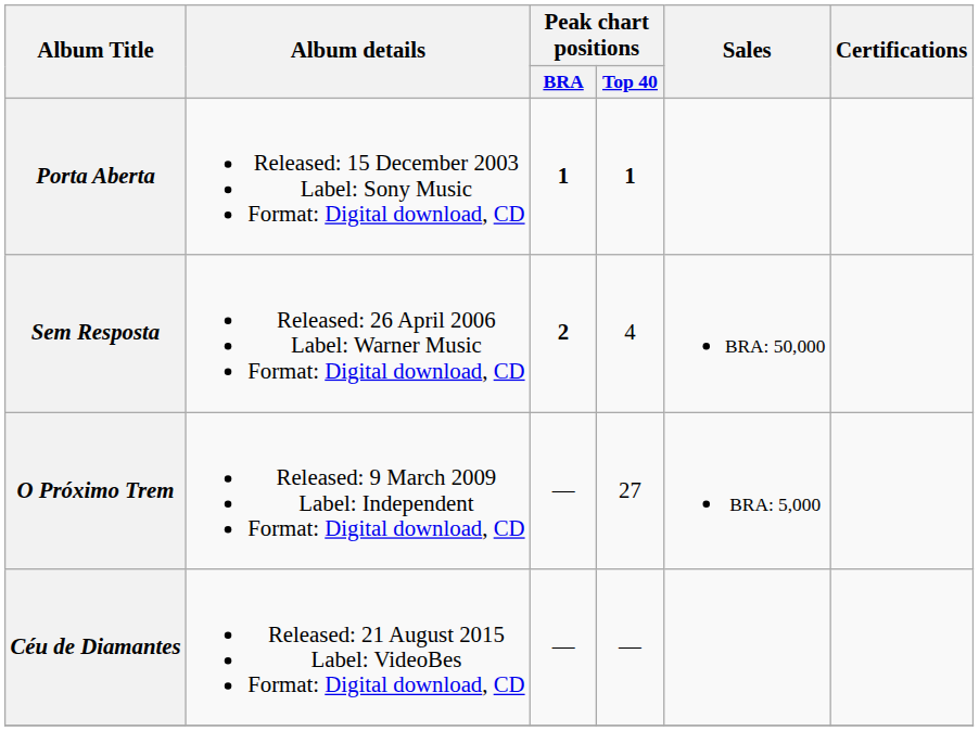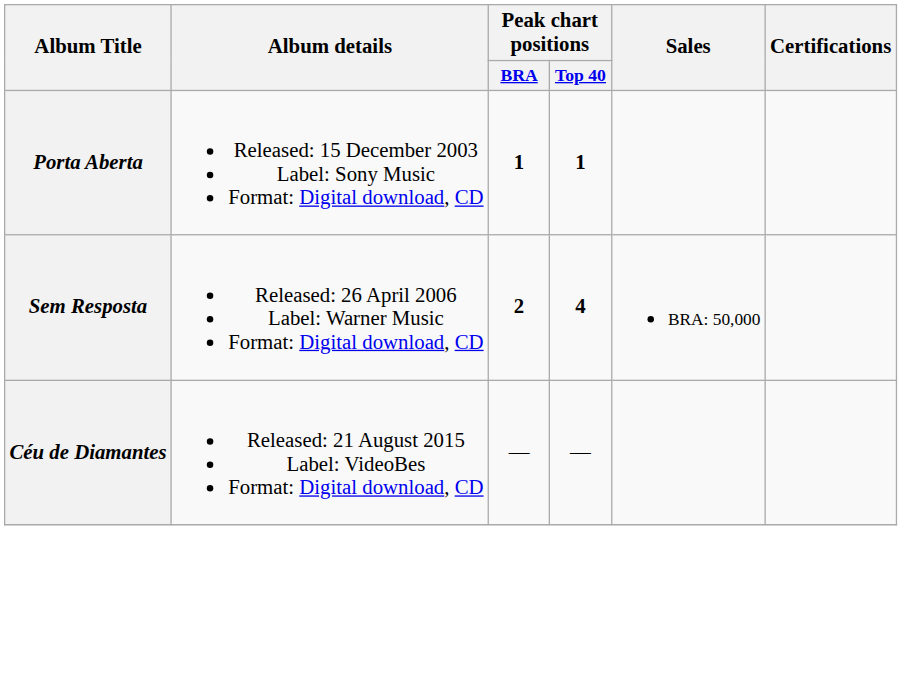 <table class="wikitable plainrowheaders" style="text-align:center;" border="1">
 <tr>
 <th scope="col" rowspan="2">Album Title</th>
 <th scope="col" rowspan="2">Album details</th>
 <th scope="col" colspan="2">Peak chart positions</th>
 <th scope="col" rowspan="2">Sales</th>
 <th scope="col" rowspan="2">Certifications</th>
 </tr>
 <tr>
 <th scope="col" style="width:3em;font-size:85%;"><a href='#'>BRA</a><br></th>
 <th scope="col" style="width:3em;font-size:85%;"><a href='#'>Top 40</a><br></th>
 </tr>
 <tr>
 <th scope="row"><strong><em>Porta Aberta</em></strong></th>
 <td><br><ul><li>Released: 15 December 2003</li><li>Label: Sony Music</li><li>Format: <a href='#'>Digital download</a>, <a href='#'>CD</a></li></ul></td>
 <td><strong>1</strong></td>
 <td><strong>1</strong></td>
 <td></td>
 <td></td>
 </tr>
 <tr>
 <th scope="row"><strong><em>Sem Resposta</em></strong></th>
 <td><br><ul><li>Released: 26 April 2006</li><li>Label: Warner Music</li><li>Format: <a href='#'>Digital download</a>, <a href='#'>CD</a></li></ul></td>
 <td><strong>2</strong></td>
-<td>4</td>
+<td><strong>4</strong></td>
 <td><br><ul><li><small>BRA: 50,000</small></li></ul></td>
-<td></td>
-</tr>
-<tr>
-<th scope="row"><strong><em>O Próximo Trem</em></strong></th>
-<td><br><ul><li>Released: 9 March 2009</li><li>Label: Independent</li><li>Format: <a href='#'>Digital download</a>, <a href='#'>CD</a></li></ul></td>
-<td>—</td>
-<td>27</td>
-<td><br><ul><li><small>BRA: 5,000</small></li></ul></td>
 <td></td>
 </tr>
 <tr>
 <th scope="row"><strong><em>Céu de Diamantes</em></strong></th>
 <td><br><ul><li>Released: 21 August 2015</li><li>Label: VideoBes</li><li>Format: <a href='#'>Digital download</a>, <a href='#'>CD</a></li></ul></td>
 <td>—</td>
 <td>—</td>
 <td></td>
 <td></td>
 </tr>
 <tr>
 </tr>
 </table>
